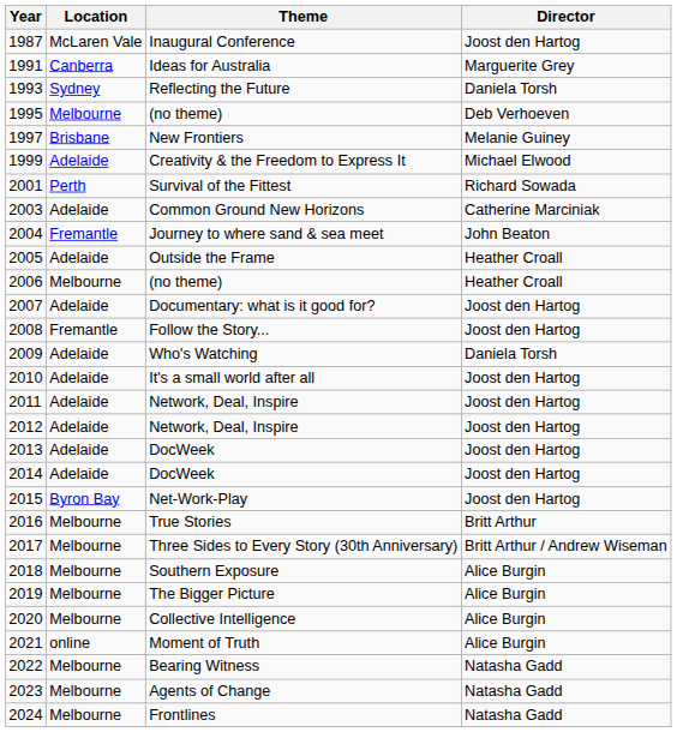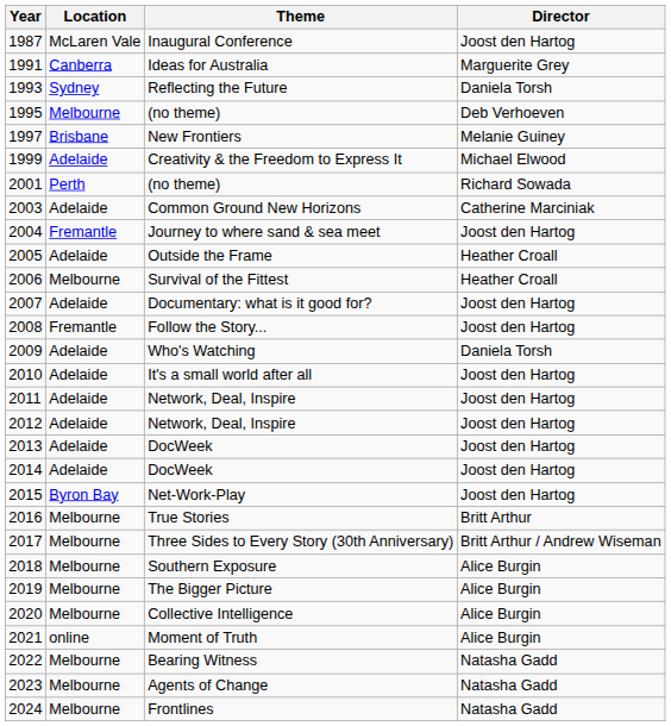 <table class="wikitable">
 <tr>
 <th>Year</th>
 <th>Location</th>
 <th>Theme</th>
 <th>Director</th>
 </tr>
 <tr>
 <td>1987</td>
 <td>McLaren Vale</td>
 <td>Inaugural Conference</td>
 <td>Joost den Hartog</td>
 </tr>
 <tr>
 <td>1991</td>
 <td><a href='#'>Canberra</a></td>
 <td>Ideas for Australia</td>
 <td>Marguerite Grey</td>
 </tr>
 <tr>
 <td>1993</td>
 <td><a href='#'>Sydney</a></td>
 <td>Reflecting the Future</td>
 <td>Daniela Torsh</td>
 </tr>
 <tr>
 <td>1995</td>
 <td><a href='#'>Melbourne</a></td>
 <td>(no theme)</td>
 <td>Deb Verhoeven</td>
 </tr>
 <tr>
 <td>1997</td>
 <td><a href='#'>Brisbane</a></td>
 <td>New Frontiers</td>
 <td>Melanie Guiney</td>
 </tr>
 <tr>
 <td>1999</td>
 <td><a href='#'>Adelaide</a></td>
 <td>Creativity & the Freedom to Express It</td>
 <td>Michael Elwood</td>
 </tr>
 <tr>
 <td>2001</td>
 <td><a href='#'>Perth</a></td>
-<td>Survival of the Fittest</td>
+<td>(no theme)</td>
 <td>Richard Sowada</td>
 </tr>
 <tr>
 <td>2003</td>
 <td>Adelaide</td>
 <td>Common Ground New Horizons</td>
 <td>Catherine Marciniak</td>
 </tr>
 <tr>
 <td>2004</td>
 <td><a href='#'>Fremantle</a></td>
 <td>Journey to where sand & sea meet</td>
-<td>John Beaton</td>
+<td>Joost den Hartog</td>
 </tr>
 <tr>
 <td>2005</td>
 <td>Adelaide</td>
 <td>Outside the Frame</td>
 <td>Heather Croall</td>
 </tr>
 <tr>
 <td>2006</td>
 <td>Melbourne</td>
-<td>(no theme)</td>
+<td>Survival of the Fittest</td>
 <td>Heather Croall</td>
 </tr>
 <tr>
 <td>2007</td>
 <td>Adelaide</td>
 <td>Documentary: what is it good for?</td>
 <td>Joost den Hartog</td>
 </tr>
 <tr>
 <td>2008</td>
 <td>Fremantle</td>
 <td>Follow the Story...</td>
 <td>Joost den Hartog</td>
 </tr>
 <tr>
 <td>2009</td>
 <td>Adelaide</td>
 <td>Who's Watching</td>
 <td>Daniela Torsh</td>
 </tr>
 <tr>
 <td>2010</td>
 <td>Adelaide</td>
 <td>It's a small world after all</td>
 <td>Joost den Hartog</td>
 </tr>
 <tr>
 <td>2011</td>
 <td>Adelaide</td>
 <td>Network, Deal, Inspire</td>
 <td>Joost den Hartog</td>
 </tr>
 <tr>
 <td>2012</td>
 <td>Adelaide</td>
 <td>Network, Deal, Inspire</td>
 <td>Joost den Hartog</td>
 </tr>
 <tr>
 <td>2013</td>
 <td>Adelaide</td>
 <td>DocWeek</td>
 <td>Joost den Hartog</td>
 </tr>
 <tr>
 <td>2014</td>
 <td>Adelaide</td>
 <td>DocWeek</td>
 <td>Joost den Hartog</td>
 </tr>
 <tr>
 <td>2015</td>
 <td><a href='#'>Byron Bay</a></td>
 <td>Net-Work-Play</td>
 <td>Joost den Hartog</td>
 </tr>
 <tr>
 <td>2016</td>
 <td>Melbourne</td>
 <td>True Stories</td>
 <td>Britt Arthur</td>
 </tr>
 <tr>
 <td>2017</td>
 <td>Melbourne</td>
 <td>Three Sides to Every Story (30th Anniversary)</td>
 <td>Britt Arthur / Andrew Wiseman</td>
 </tr>
 <tr>
 <td>2018</td>
 <td>Melbourne</td>
 <td>Southern Exposure</td>
 <td>Alice Burgin</td>
 </tr>
 <tr>
 <td>2019</td>
 <td>Melbourne</td>
 <td>The Bigger Picture</td>
 <td>Alice Burgin</td>
 </tr>
 <tr>
 <td>2020</td>
 <td>Melbourne</td>
 <td>Collective Intelligence</td>
 <td>Alice Burgin</td>
 </tr>
 <tr>
 <td>2021</td>
 <td>online</td>
 <td>Moment of Truth</td>
 <td>Alice Burgin</td>
 </tr>
 <tr>
 <td>2022</td>
 <td>Melbourne</td>
 <td>Bearing Witness</td>
 <td>Natasha Gadd</td>
 </tr>
 <tr>
 <td>2023</td>
 <td>Melbourne</td>
 <td>Agents of Change</td>
 <td>Natasha Gadd</td>
 </tr>
 <tr>
 <td>2024</td>
 <td>Melbourne</td>
 <td>Frontlines</td>
 <td>Natasha Gadd </td>
 </tr>
 </table>
